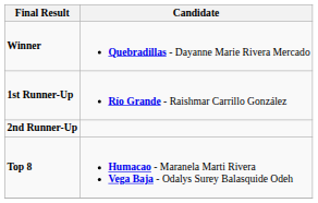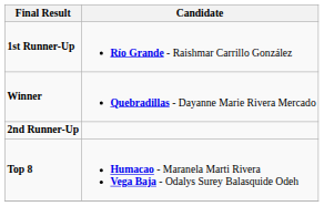 <table class="wikitable">
 <tr>
 <th>Final Result</th>
 <th>Candidate</th>
 </tr>
 <tr>
+<td><strong>1st Runner-Up</strong></td>
+<td><br><ul><li><strong> <a href='#'>Río Grande</a></strong> - Raishmar Carrillo González</li></ul></td>
+</tr>
+<tr>
 <td><strong>Winner</strong></td>
 <td><br><ul><li><strong> <a href='#'>Quebradillas</a></strong> - Dayanne Marie Rivera Mercado</li></ul></td>
-</tr>
-<tr>
-<td><strong>1st Runner-Up</strong></td>
-<td><br><ul><li><strong> <a href='#'>Río Grande</a></strong> - Raishmar Carrillo González</li></ul></td>
 </tr>
 <tr>
 <td><strong>2nd Runner-Up</strong></td>
 <td></td>
 </tr>
 <tr>
 <td><strong>Top 8</strong></td>
 <td><br><ul><li><strong> <a href='#'>Humacao</a></strong> - Maranela Marti Rivera</li><li><strong> <a href='#'>Vega Baja</a></strong> - Odalys Surey Balasquide Odeh</li></ul></td>
 </tr>
 <tr>
 </tr>
 </table>
